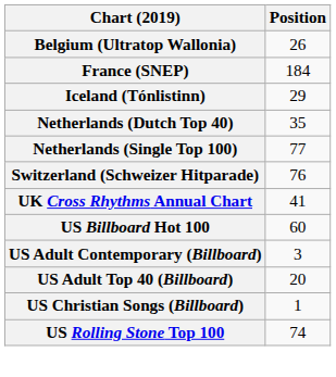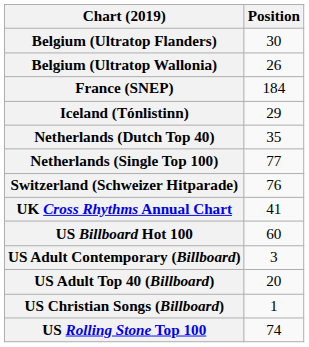 <table class="wikitable sortable plainrowheaders" style="text-align:center">
 <tr>
 <th scope="col">Chart (2019)</th>
 <th scope="col">Position</th>
+</tr>
+<tr>
+<th scope="row">Belgium (Ultratop Flanders)</th>
+<td>30</td>
 </tr>
 <tr>
 <th scope="row">Belgium (Ultratop Wallonia)</th>
 <td>26</td>
 </tr>
 <tr>
 <th scope="row">France (SNEP)</th>
 <td>184</td>
 </tr>
 <tr>
 <th scope="row">Iceland (Tónlistinn)</th>
 <td>29</td>
 </tr>
 <tr>
 <th scope="row">Netherlands (Dutch Top 40)</th>
 <td>35</td>
 </tr>
 <tr>
 <th scope="row">Netherlands (Single Top 100)</th>
 <td>77</td>
 </tr>
 <tr>
 <th scope="row">Switzerland (Schweizer Hitparade)</th>
 <td>76</td>
 </tr>
 <tr>
 <th scope="row">UK <a href='#'><em> Cross Rhythms</em> Annual Chart</a></th>
 <td>41</td>
 </tr>
 <tr>
 <th scope="row">US <em>Billboard</em> Hot 100</th>
 <td>60</td>
 </tr>
 <tr>
 <th scope="row">US Adult Contemporary (<em>Billboard</em>)</th>
 <td>3</td>
 </tr>
 <tr>
 <th scope="row">US Adult Top 40 (<em>Billboard</em>)</th>
 <td>20</td>
 </tr>
 <tr>
 <th scope="row">US Christian Songs (<em>Billboard</em>)</th>
 <td>1</td>
 </tr>
 <tr>
 <th scope="row">US <a href='#'><em>Rolling Stone</em> Top 100</a></th>
 <td>74</td>
 </tr>
 </table>
